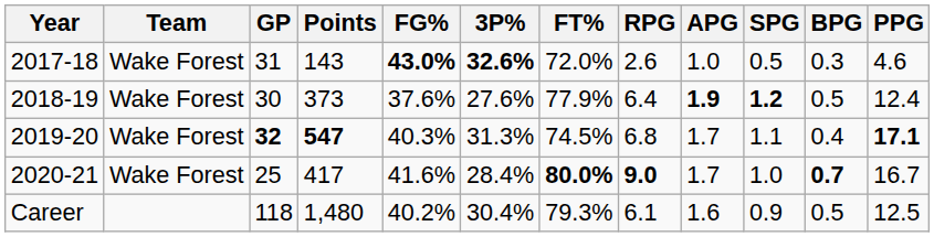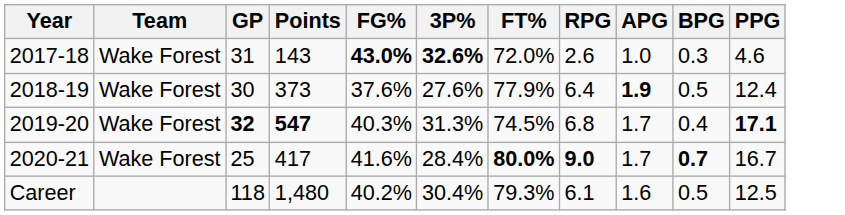 <table class="wikitable">
 <tr>
 <th>Year</th>
 <th>Team</th>
 <th>GP</th>
 <th>Points</th>
 <th>FG%</th>
 <th>3P%</th>
 <th>FT%</th>
 <th>RPG</th>
 <th>APG</th>
-<th>SPG</th>
 <th>BPG</th>
 <th>PPG</th>
 </tr>
 <tr>
 <td>2017-18</td>
 <td>Wake Forest</td>
 <td>31</td>
 <td>143</td>
 <td><strong>43.0%</strong></td>
 <td><strong>32.6%</strong></td>
 <td>72.0%</td>
 <td>2.6</td>
 <td>1.0</td>
-<td>0.5</td>
 <td>0.3</td>
 <td>4.6</td>
 </tr>
 <tr>
 <td>2018-19</td>
 <td>Wake Forest</td>
 <td>30</td>
 <td>373</td>
 <td>37.6%</td>
 <td>27.6%</td>
 <td>77.9%</td>
 <td>6.4</td>
 <td><strong>1.9</strong></td>
-<td><strong>1.2</strong></td>
 <td>0.5</td>
 <td>12.4</td>
 </tr>
 <tr>
 <td>2019-20</td>
 <td>Wake Forest</td>
 <td><strong>32</strong></td>
 <td><strong>547</strong></td>
 <td>40.3%</td>
 <td>31.3%</td>
 <td>74.5%</td>
 <td>6.8</td>
 <td>1.7</td>
-<td>1.1</td>
 <td>0.4</td>
 <td><strong>17.1</strong></td>
 </tr>
 <tr>
 <td>2020-21</td>
 <td>Wake Forest</td>
 <td>25</td>
 <td>417</td>
 <td>41.6%</td>
 <td>28.4%</td>
 <td><strong>80.0%</strong></td>
 <td><strong>9.0</strong></td>
 <td>1.7</td>
-<td>1.0</td>
 <td><strong>0.7</strong></td>
 <td>16.7</td>
 </tr>
 <tr>
 <td>Career</td>
 <td></td>
 <td>118</td>
 <td>1,480</td>
 <td>40.2%</td>
 <td>30.4%</td>
 <td>79.3%</td>
 <td>6.1</td>
 <td>1.6</td>
-<td>0.9</td>
 <td>0.5</td>
 <td>12.5</td>
 </tr>
 </table>
